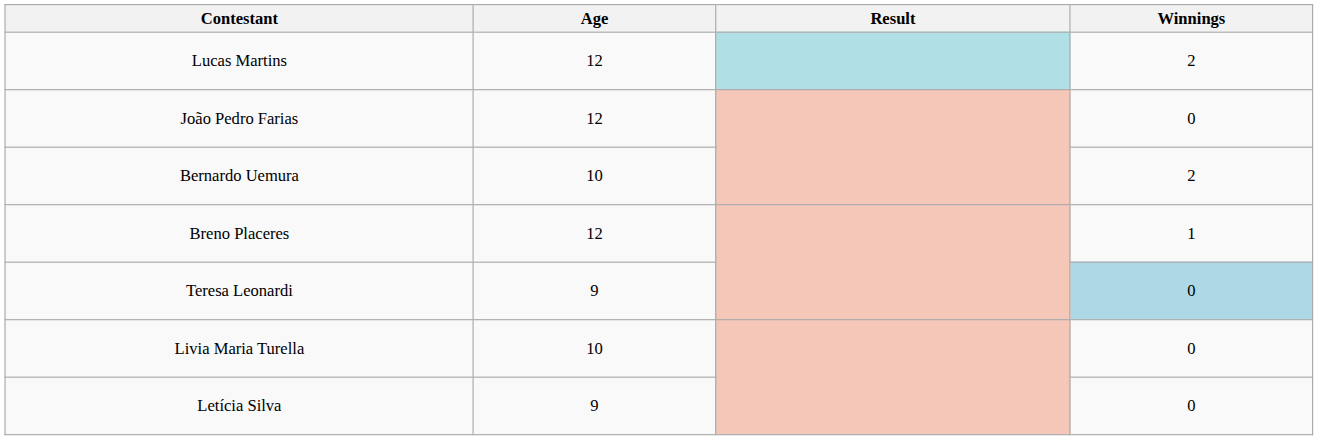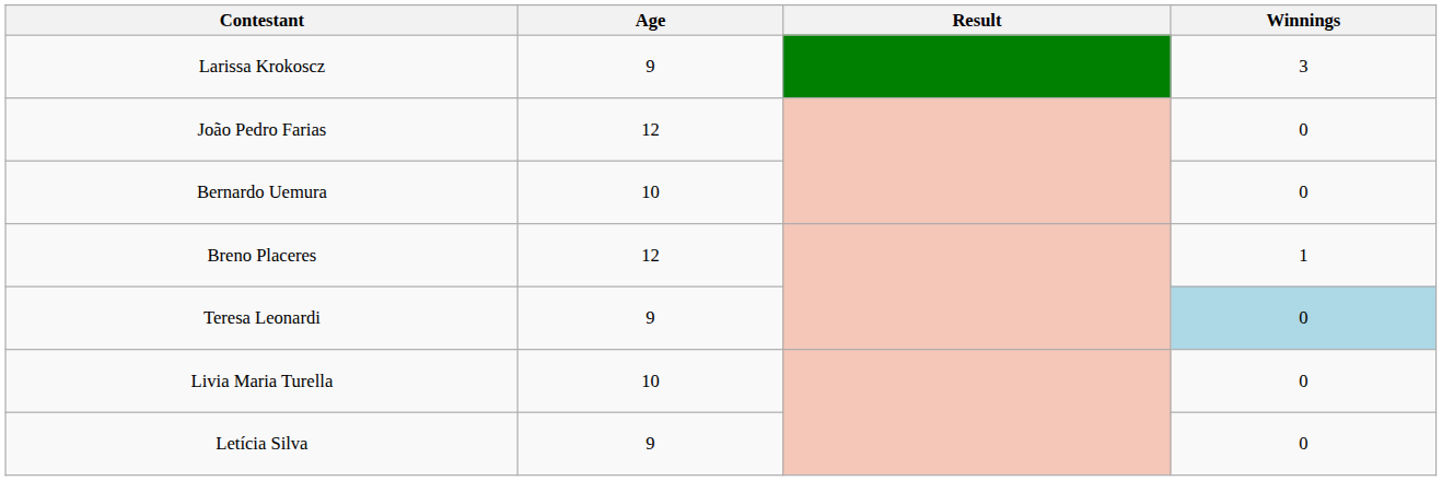 <table class="wikitable sortable" style="margin:1em auto; text-align:center; font-size:90%; width:90%;">
 <tr>
 <th width="200px">Contestant</th>
 <th width="100px">Age</th>
 <th width="150px">Result</th>
 <th width="100px">Winnings</th>
 </tr>
 <tr style="height:50px">
-<td>Lucas Martins</td>
-<td>12</td>
-<td bgcolor=B0E0E6></td>
-<td>2</td>
+<td>Larissa Krokoscz</td>
+<td>9</td>
+<td bgcolor=008000></td>
+<td>3</td>
 </tr>
 <tr style="height:50px">
 <td>João Pedro Farias</td>
 <td>12</td>
 <td rowspan="2" bgcolor=F4C7B8></td>
 <td>0</td>
 </tr>
 <tr style="height:50px">
 <td>Bernardo Uemura</td>
 <td>10</td>
-<td>2</td>
+<td>0</td>
 </tr>
 <tr style="height:50px">
 <td>Breno Placeres</td>
 <td>12</td>
 <td rowspan="2" bgcolor=F4C7B8></td>
 <td>1</td>
 </tr>
 <tr style="height:50px">
 <td>Teresa Leonardi</td>
 <td>9</td>
 <td style="background: lightblue;">0</td>
 </tr>
 <tr style="height:50px">
 <td>Livia Maria Turella</td>
 <td>10</td>
 <td rowspan="2" bgcolor=F4C7B8></td>
 <td>0</td>
 </tr>
 <tr style="height:50px">
 <td>Letícia Silva</td>
 <td>9</td>
 <td>0</td>
 </tr>
 </table>
